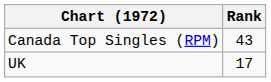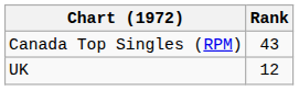 <table class="wikitable">
 <tr>
 <th align="left">Chart (1972)</th>
 <th style="text-align:center;">Rank</th>
 </tr>
 <tr>
 <td>Canada Top Singles (<a href='#'>RPM</a>)</td>
 <td style="text-align:center;">43</td>
 </tr>
 <tr>
 <td>UK </td>
-<td style="text-align:center;">17</td>
+<td style="text-align:center;">12</td>
 </tr>
 </table>
